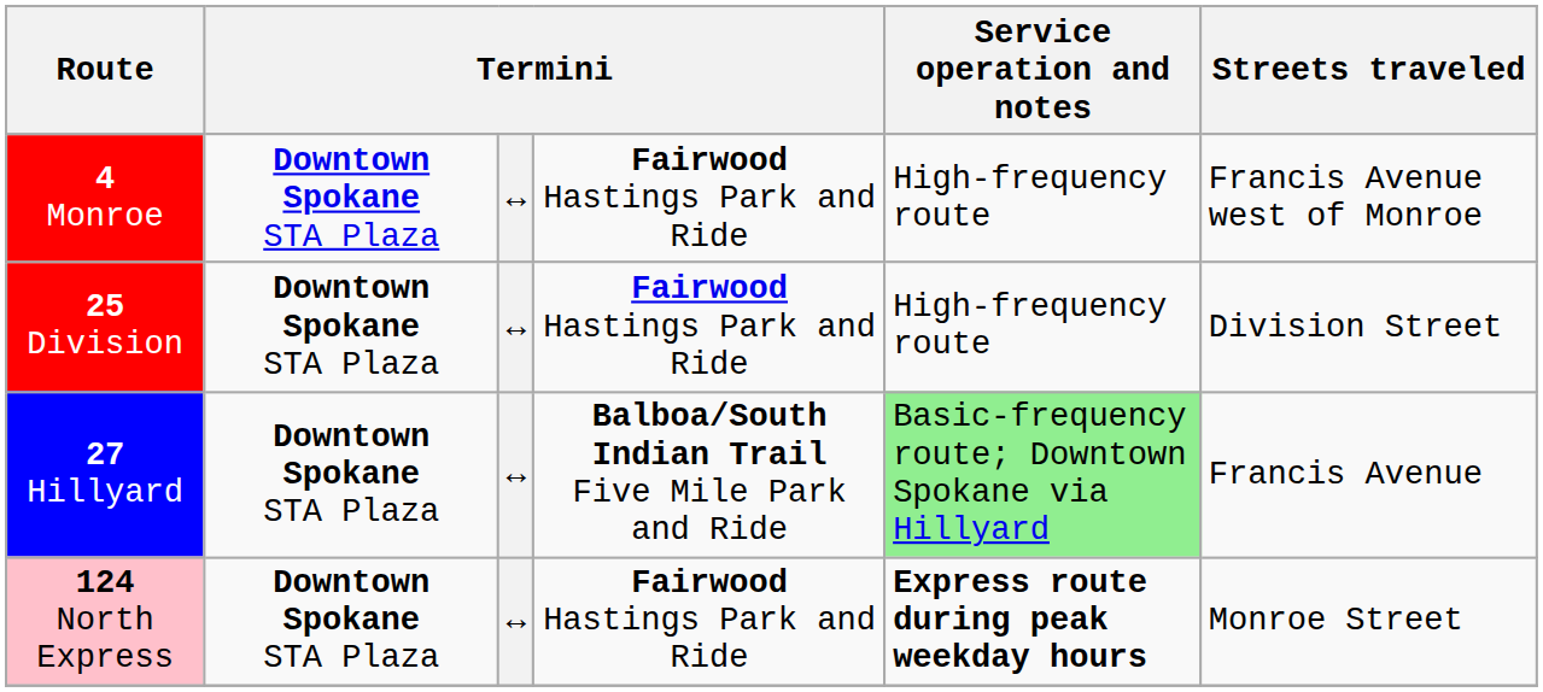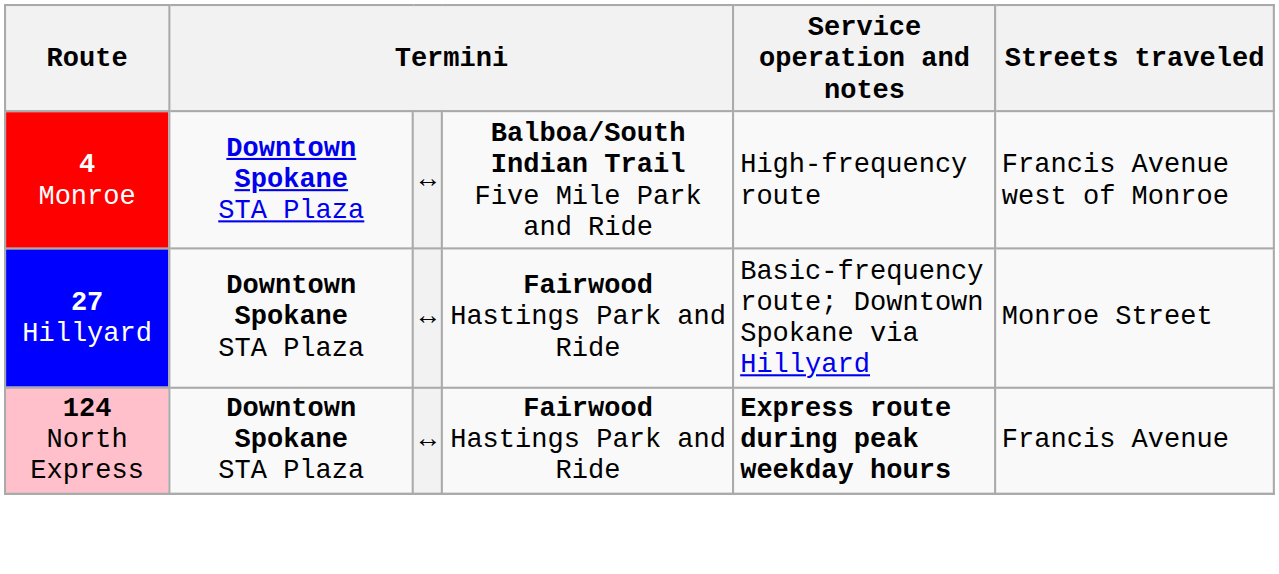 <table class=wikitable style="font-size: 100%">
 <tr>
 <th width="100px">Route</th>
 <th colspan=3>Termini</th>
 <th width="250px">Service operation and notes</th>
 <th width="300px">Streets traveled</th>
 </tr>
 <tr>
 <td style="background:red; color:white" align="center" valign=center><div><strong>4</strong><br>Monroe</div></td>
 <td ! width="240px" align="center"><strong><a href='#'>Downtown Spokane</a></strong><br><a href='#'>STA Plaza</a><br></td>
 <th><span>↔</span></th>
-<td ! width="240px" align="center"><strong>Fairwood</strong><br>Hastings Park and Ride</td>
+<td ! width="240px" align="center"><strong>Balboa/South Indian Trail</strong><br>Five Mile Park and Ride<br></td>
 <td>High-frequency route</td>
 <td>Francis Avenue west of Monroe</td>
-</tr>
-<tr>
-<td style="background:red; color:white" align="center" valign=center><div><strong>25</strong><br>Division</div></td>
-<td ! width="240px" align="center"><strong>Downtown Spokane</strong><br>STA Plaza<br></td>
-<th><span>↔</span></th>
-<td ! width="240px" align="center"><strong><a href='#'>Fairwood</a></strong><br>Hastings Park and Ride<br></td>
-<td>High-frequency route</td>
-<td>Division Street</td>
 </tr>
 <tr>
 <td style="background:blue; color:white" align="center" valign=center><div><strong>27</strong><br>Hillyard</div></td>
 <td ! width="240px" align="center"><strong>Downtown Spokane</strong><br>STA Plaza<br></td>
 <th><span>↔</span></th>
-<td ! width="240px" align="center"><strong>Balboa/South Indian Trail</strong><br>Five Mile Park and Ride<br></td>
-<td style="background: lightgreen;">Basic-frequency route; Downtown Spokane via <a href='#'>Hillyard</a></td>
-<td>Francis Avenue</td>
+<td ! width="240px" align="center"><strong>Fairwood</strong><br>Hastings Park and Ride</td>
+<td>Basic-frequency route; Downtown Spokane via <a href='#'>Hillyard</a></td>
+<td>Monroe Street</td>
 </tr>
 <tr>
 <td style="background:pink; color:black" align="center" valign=center><div><strong>124</strong><br>North Express</div></td>
 <td ! width="240px" align="center"><strong>Downtown Spokane</strong><br>STA Plaza<br></td>
 <th><span>↔</span></th>
 <td ! width="240px" align="center"><strong>Fairwood</strong><br>Hastings Park and Ride</td>
 <td><strong>Express route during peak weekday hours</strong></td>
-<td>Monroe Street</td>
+<td>Francis Avenue</td>
 </tr>
 <tr>
 </tr>
 </table>
